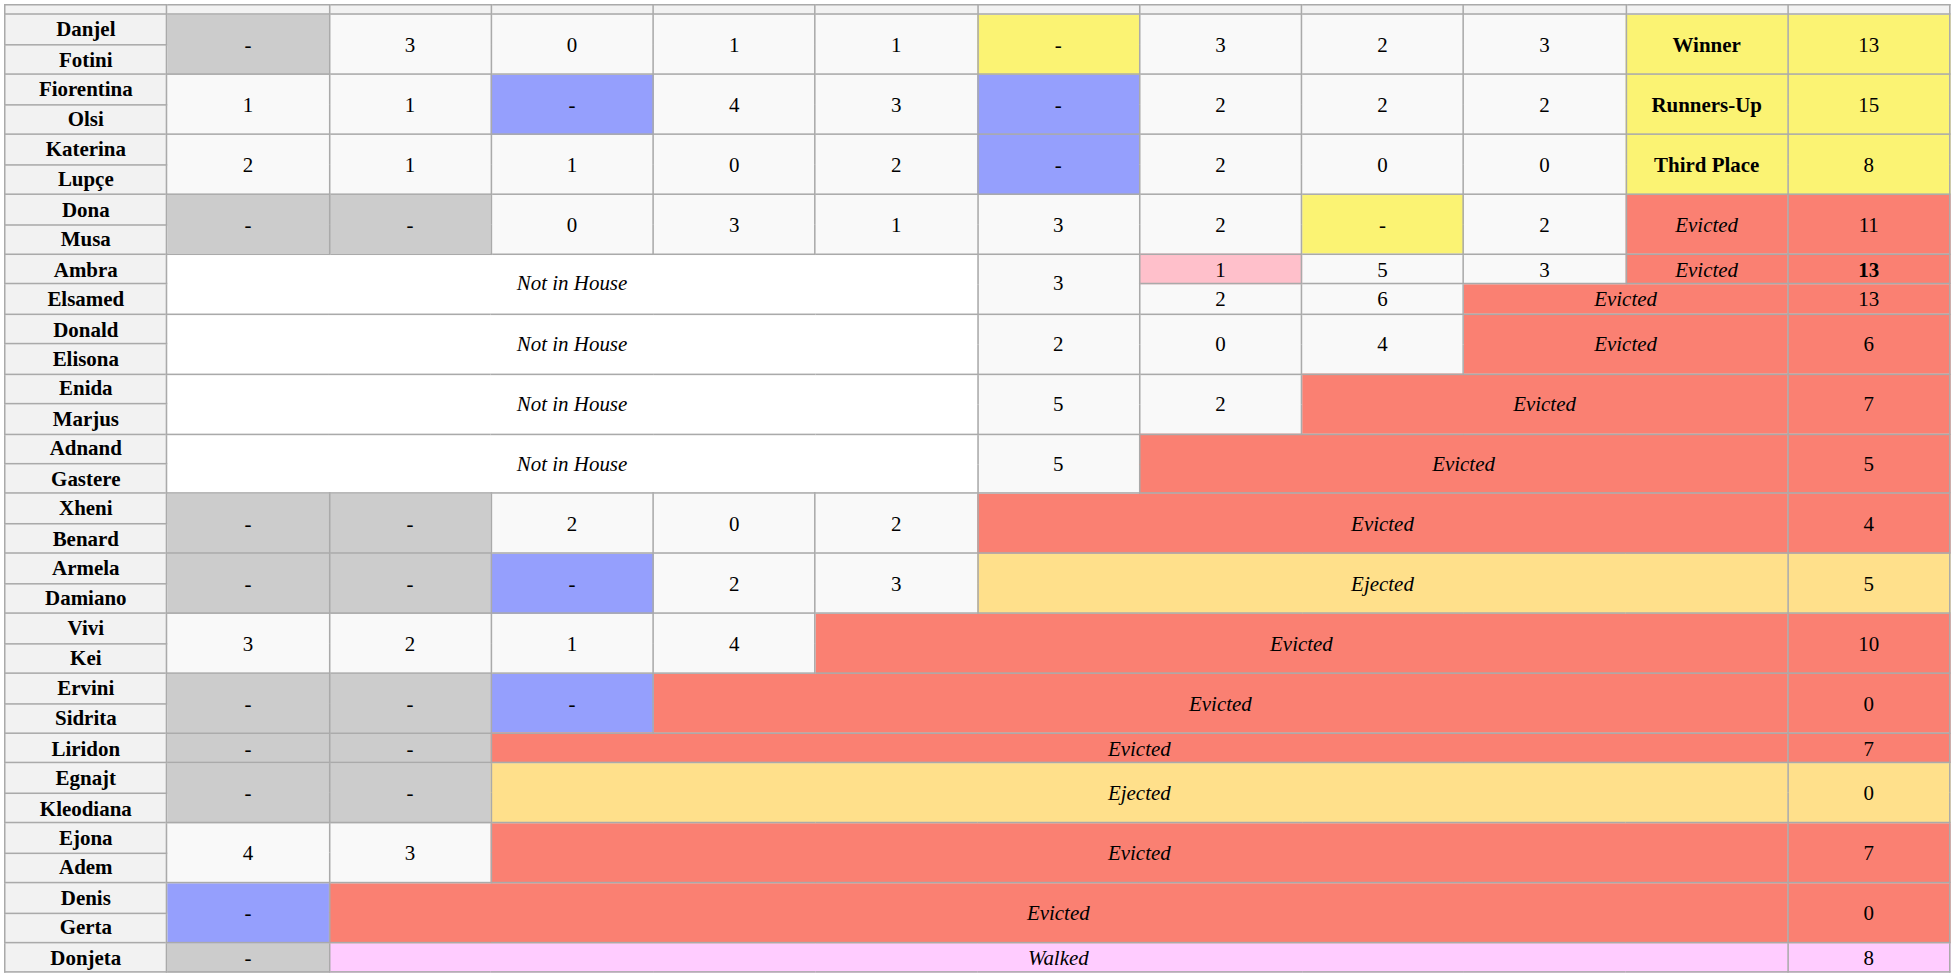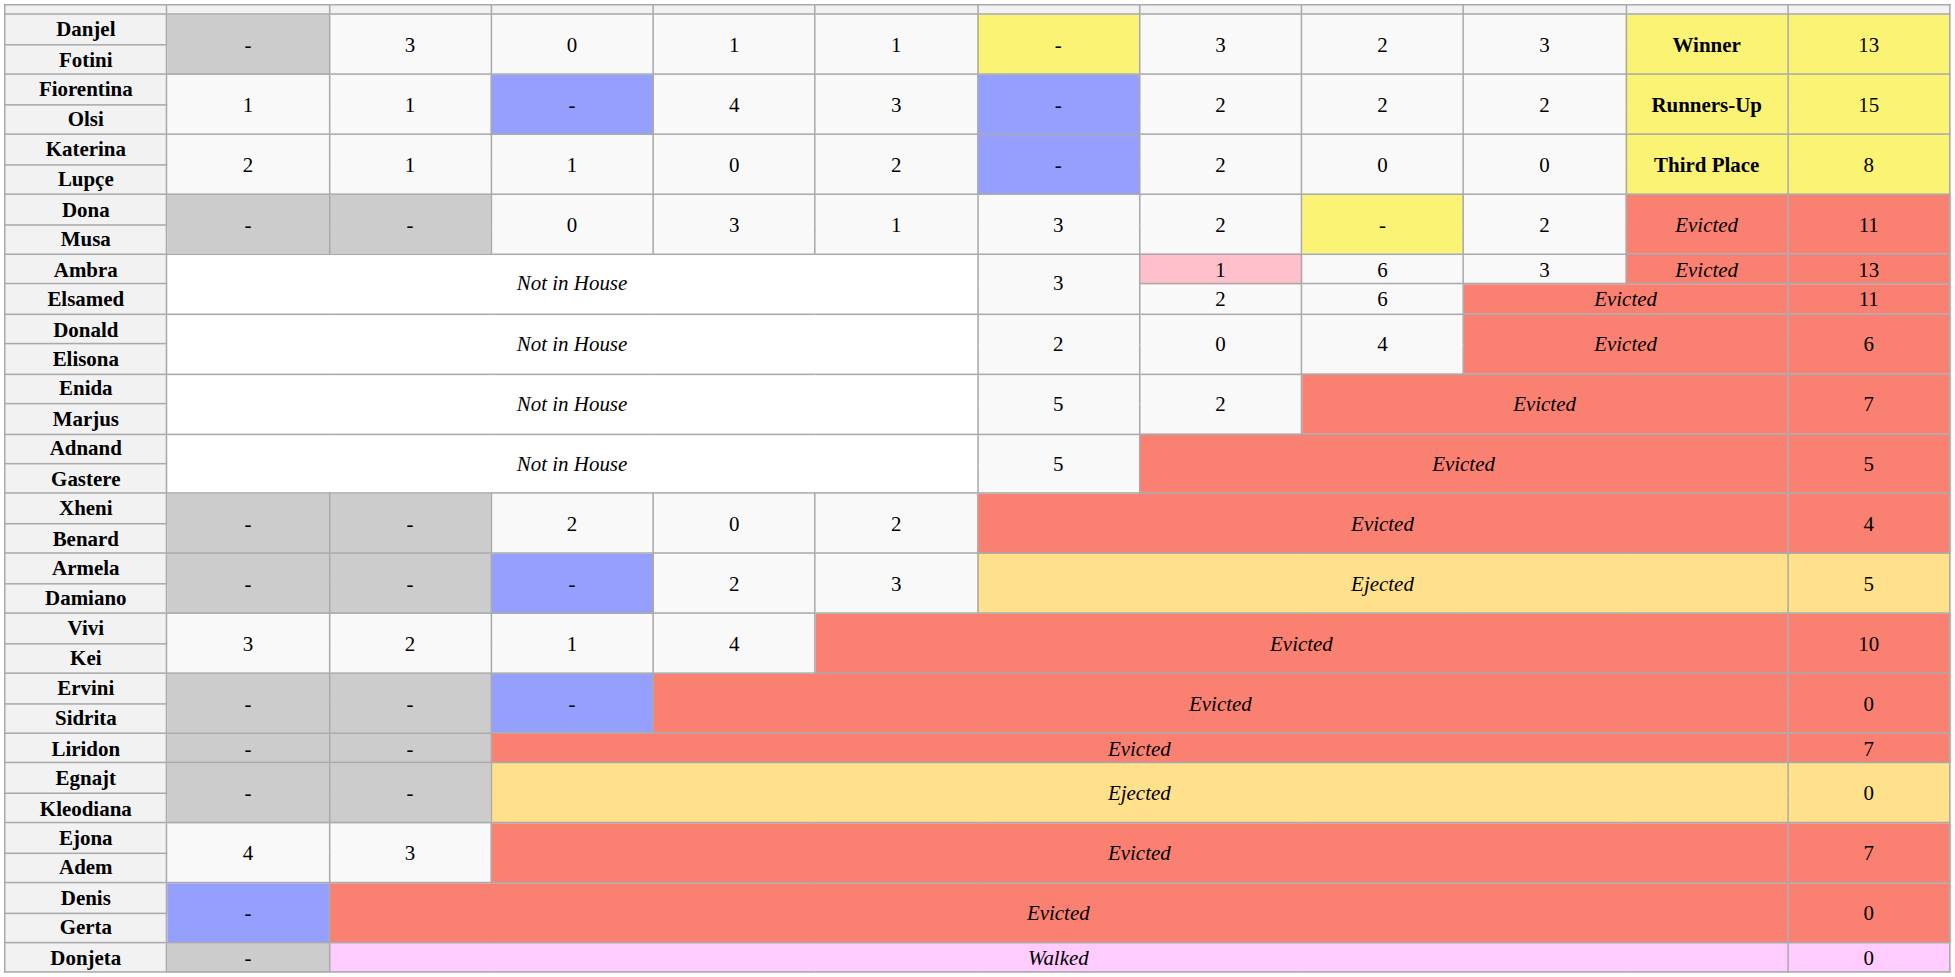 <table class="wikitable" style="text-align:center; font-size:85%; width:100%; line-height:13px;">
 <tr>
 <th style="width: 6%;"></th>
 <th style="width: 6%;"></th>
 <th style="width: 6%;"></th>
 <th style="width: 6%;"></th>
 <th style="width: 6%;"></th>
 <th style="width: 6%;"></th>
 <th style="width: 6%;"></th>
 <th style="width: 6%;"></th>
 <th style="width: 6%;"></th>
 <th style="width: 6%;"></th>
 <th style="width: 6%;"></th>
 <th style="width: 6%;"></th>
 </tr>
 <tr>
 <th>Danjel</th>
 <td rowspan="2" style="background:#ccc;">-</td>
 <td rowspan="2">3</td>
 <td rowspan="2">0</td>
 <td rowspan="2">1</td>
 <td rowspan="2">1</td>
 <td rowspan="2" style="background:#fbf373;">-</td>
 <td rowspan="2">3</td>
 <td rowspan="2">2</td>
 <td rowspan="2">3</td>
 <td rowspan="2" style="background:#fbf373;"><strong>Winner</strong></td>
 <td rowspan="2" style="background:#fbf373;">13</td>
 </tr>
 <tr>
 <th>Fotini</th>
 </tr>
 <tr>
 <th>Fiorentina</th>
 <td rowspan="2">1</td>
 <td rowspan="2">1</td>
 <td rowspan="2" style="background:#959FFD">-</td>
 <td rowspan="2">4</td>
 <td rowspan="2">3</td>
 <td rowspan="2" style="background:#959FFD">-</td>
 <td rowspan="2">2</td>
 <td rowspan="2">2</td>
 <td rowspan="2">2</td>
 <td rowspan="2" style="background:#fbf373;"><strong>Runners-Up</strong></td>
 <td rowspan="2" style="background:#fbf373;">15</td>
 </tr>
 <tr>
 <th>Olsi</th>
 </tr>
 <tr>
 <th>Katerina</th>
 <td rowspan="2">2</td>
 <td rowspan="2">1</td>
 <td rowspan="2">1</td>
 <td rowspan="2">0</td>
 <td rowspan="2">2</td>
 <td rowspan="2" style="background:#959FFD">-</td>
 <td rowspan="2">2</td>
 <td rowspan="2">0</td>
 <td rowspan="2">0</td>
 <td rowspan="2" style="background:#fbf373;"><strong>Third Place</strong></td>
 <td rowspan="2" style="background:#fbf373;">8</td>
 </tr>
 <tr>
 <th>Lupçe</th>
 </tr>
 <tr>
 <th>Dona</th>
 <td rowspan="2" style="background:#ccc;">-</td>
 <td rowspan="2" style="background:#ccc;">-</td>
 <td rowspan="2">0</td>
 <td rowspan="2">3</td>
 <td rowspan="2">1</td>
 <td rowspan="2">3</td>
 <td rowspan="2">2</td>
 <td rowspan="2" style="background:#fbf373;">-</td>
 <td rowspan="2">2</td>
 <td rowspan="2" style="background:salmon;"><em>Evicted</em></td>
 <td rowspan="2" style="background:salmon;">11</td>
 </tr>
 <tr>
 <th>Musa</th>
 </tr>
 <tr>
 <th>Ambra</th>
 <td colspan="5" rowspan="2" bgcolor=white><em>Not in House</em></td>
 <td rowspan="2">3</td>
 <td style="background: pink;">1</td>
-<td>5</td>
+<td>6</td>
 <td>3</td>
 <td style="background:salmon;"><em>Evicted</em></td>
-<td style="background:salmon;"><strong>13</strong></td>
+<td style="background:salmon;">13</td>
 </tr>
 <tr>
 <th>Elsamed</th>
 <td>2</td>
 <td>6</td>
 <td colspan="2" style="background:salmon;"><em>Evicted</em></td>
-<td style="background:salmon;">13</td>
+<td style="background:salmon;">11</td>
 </tr>
 <tr>
 <th>Donald</th>
 <td rowspan="2" colspan="5" bgcolor=white><em>Not in House</em></td>
 <td rowspan="2">2</td>
 <td rowspan="2">0</td>
 <td rowspan="2">4</td>
 <td rowspan="2" colspan="2" style="background:salmon;"><em>Evicted</em></td>
 <td rowspan="2" style="background:salmon;">6</td>
 </tr>
 <tr>
 <th>Elisona</th>
 </tr>
 <tr>
 <th>Enida</th>
 <td rowspan="2" colspan="5" bgcolor=white><em>Not in House</em></td>
 <td rowspan="2">5</td>
 <td rowspan="2">2</td>
 <td rowspan="2" colspan="3" style="background:salmon;"><em>Evicted</em></td>
 <td rowspan="2" style="background:salmon;">7</td>
 </tr>
 <tr>
 <th>Marjus</th>
 </tr>
 <tr>
 <th>Adnand</th>
 <td rowspan="2" colspan="5" bgcolor=white><em>Not in House</em></td>
 <td rowspan="2">5</td>
 <td rowspan="2" colspan="4" style="background:salmon;"><em>Evicted</em></td>
 <td rowspan="2" style="background:salmon;">5</td>
 </tr>
 <tr>
 <th>Gastere</th>
 </tr>
 <tr>
 <th>Xheni</th>
 <td style="background:#ccc;" rowspan="2">-</td>
 <td style="background:#ccc;" rowspan="2">-</td>
 <td rowspan="2">2</td>
 <td rowspan="2">0</td>
 <td rowspan="2">2</td>
 <td rowspan="2" colspan="5" style="background:salmon;"><em>Evicted</em></td>
 <td rowspan="2" style="background:salmon;">4</td>
 </tr>
 <tr>
 <th>Benard</th>
 </tr>
 <tr>
 <th>Armela</th>
 <td style="background:#ccc;" rowspan="2">-</td>
 <td style="background:#ccc;" rowspan="2">-</td>
 <td style="background:#959FFD" rowspan="2">-</td>
 <td rowspan="2">2</td>
 <td rowspan="2">3</td>
 <td rowspan="2" colspan ="5" style="background:#ffe08b;"><em>Ejected</em></td>
 <td rowspan="2" style="background:#ffe08b;">5</td>
 </tr>
 <tr>
 <th>Damiano</th>
 </tr>
 <tr>
 <th>Vivi</th>
 <td rowspan="2">3</td>
 <td rowspan="2">2</td>
 <td rowspan="2">1</td>
 <td rowspan="2">4</td>
 <td rowspan="2" colspan="6" style="background:salmon;"><em>Evicted</em></td>
 <td rowspan="2" style="background:salmon;">10</td>
 </tr>
 <tr>
 <th>Kei</th>
 </tr>
 <tr>
 <th>Ervini</th>
 <td rowspan="2" style="background:#ccc;">-</td>
 <td rowspan="2" style="background:#ccc;">-</td>
 <td rowspan="2" style="background:#959FFD">-</td>
 <td rowspan="2" colspan="7" style="background:salmon;"><em>Evicted</em></td>
 <td rowspan="2" style="background:salmon;">0</td>
 </tr>
 <tr>
 <th>Sidrita</th>
 </tr>
 <tr>
 <th>Liridon</th>
 <td style="background:#ccc;">-</td>
 <td style="background:#ccc;">-</td>
 <td colspan="8" style="background:salmon;"><em>Evicted</em></td>
 <td style="background:salmon;">7</td>
 </tr>
 <tr>
 <th>Egnajt</th>
 <td rowspan="2" style="background:#ccc;">-</td>
 <td rowspan="2" style="background:#ccc;">-</td>
 <td rowspan="2" colspan ="8" style="background:#ffe08b;"><em>Ejected</em></td>
 <td rowspan="2" style="background:#ffe08b;">0</td>
 </tr>
 <tr>
 <th>Kleodiana</th>
 </tr>
 <tr>
 <th>Ejona</th>
 <td rowspan="2">4</td>
 <td rowspan="2">3</td>
 <td rowspan="2" colspan="8" style="background:salmon;"><em>Evicted</em></td>
 <td rowspan="2" style="background:salmon;">7</td>
 </tr>
 <tr>
 <th>Adem</th>
 </tr>
 <tr>
 <th>Denis</th>
 <td rowspan="2" style="background:#959FFD">-</td>
 <td rowspan="2" colspan="9" style="background:salmon;"><em>Evicted</em></td>
 <td rowspan="2" style="background:salmon;">0</td>
 </tr>
 <tr>
 <th>Gerta</th>
 </tr>
 <tr>
 <th>Donjeta</th>
 <td style="background:#ccc;">-</td>
 <td colspan="9" style="background:#FFCCFF;"><em>Walked</em></td>
-<td style="background:#FFCCFF;">8</td>
+<td style="background:#FFCCFF;">0</td>
 </tr>
 </table>
